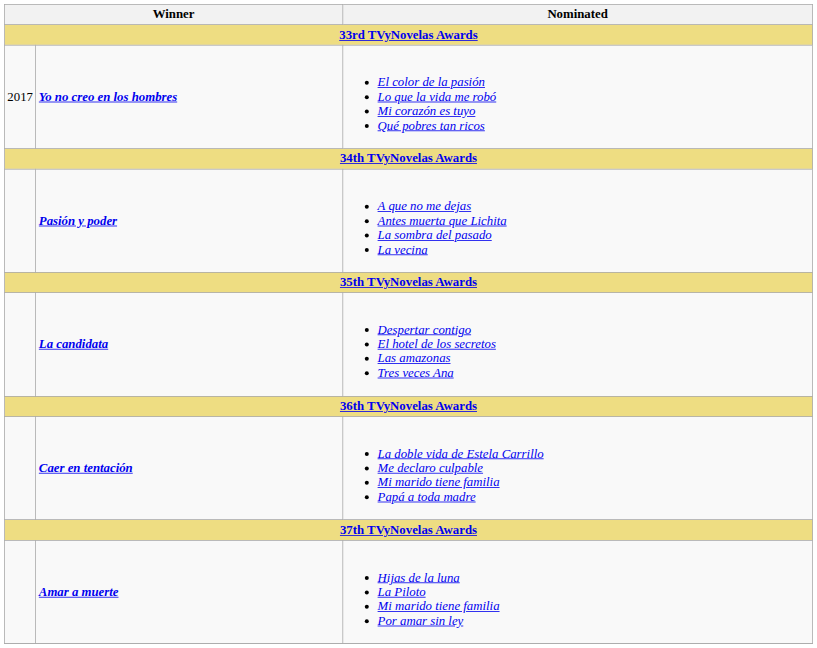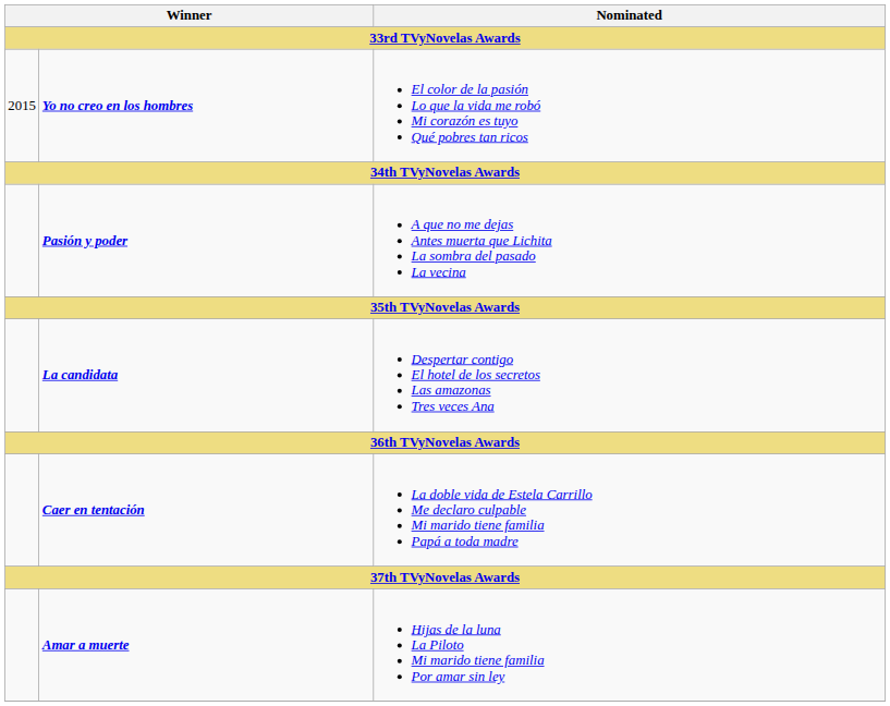 <table class="wikitable" width=80%>
 <tr align=center>
 <th width="150px;" colspan=2; align="center">Winner</th>
 <th width="580px;" align="center">Nominated</th>
 </tr>
 <tr>
 <th colspan=9 style="background:#EEDD82;"  align="center"><strong><a href='#'>33rd TVyNovelas Awards</a></strong></th>
 </tr>
 <tr>
-<td width=2%>2017</td>
+<td width=2%>2015</td>
 <td><strong><em><a href='#'>Yo no creo en los hombres</a></em></strong></td>
 <td><br><ul><li><em><a href='#'>El color de la pasión</a></em></li><li><em><a href='#'>Lo que la vida me robó</a></em></li><li><em><a href='#'>Mi corazón es tuyo</a></em></li><li><em><a href='#'>Qué pobres tan ricos</a></em></li></ul></td>
 </tr>
 <tr>
 <th colspan=9 style="background:#EEDD82;"  align="center"><strong><a href='#'>34th TVyNovelas Awards</a></strong></th>
 </tr>
 <tr>
 <td width=2%></td>
 <td><strong><em><a href='#'>Pasión y poder</a></em></strong></td>
 <td><br><ul><li><em><a href='#'>A que no me dejas</a></em></li><li><em><a href='#'>Antes muerta que Lichita</a></em></li><li><em><a href='#'>La sombra del pasado</a></em></li><li><em><a href='#'>La vecina</a></em></li></ul></td>
 </tr>
 <tr>
 <th colspan=9 style="background:#EEDD82;"  align="center"><strong><a href='#'>35th TVyNovelas Awards</a></strong></th>
 </tr>
 <tr>
 <td width=2%></td>
 <td><strong><em><a href='#'>La candidata</a></em></strong></td>
 <td><br><ul><li><em><a href='#'>Despertar contigo</a></em></li><li><em><a href='#'>El hotel de los secretos</a></em></li><li><em><a href='#'>Las amazonas</a></em></li><li><em><a href='#'>Tres veces Ana</a></em></li></ul></td>
 </tr>
 <tr>
 <th colspan=9 style="background:#EEDD82;"  align="center"><strong><a href='#'>36th TVyNovelas Awards</a></strong></th>
 </tr>
 <tr>
 <td width=2%></td>
 <td><strong><em><a href='#'>Caer en tentación</a></em></strong></td>
 <td><br><ul><li><em><a href='#'>La doble vida de Estela Carrillo</a></em></li><li><em><a href='#'>Me declaro culpable</a></em></li><li><em><a href='#'>Mi marido tiene familia</a></em></li><li><em><a href='#'>Papá a toda madre</a></em></li></ul></td>
 </tr>
 <tr>
 <th colspan=9 style="background:#EEDD82;"  align="center"><strong><a href='#'>37th TVyNovelas Awards</a></strong></th>
 </tr>
 <tr>
 <td width=2%></td>
 <td><strong><em><a href='#'>Amar a muerte</a></em></strong></td>
 <td><br><ul><li><em><a href='#'>Hijas de la luna</a></em></li><li><em><a href='#'>La Piloto</a></em></li><li><em><a href='#'>Mi marido tiene familia</a></em></li><li><em><a href='#'>Por amar sin ley</a></em></li></ul></td>
 </tr>
 <tr>
 </tr>
 </table>
